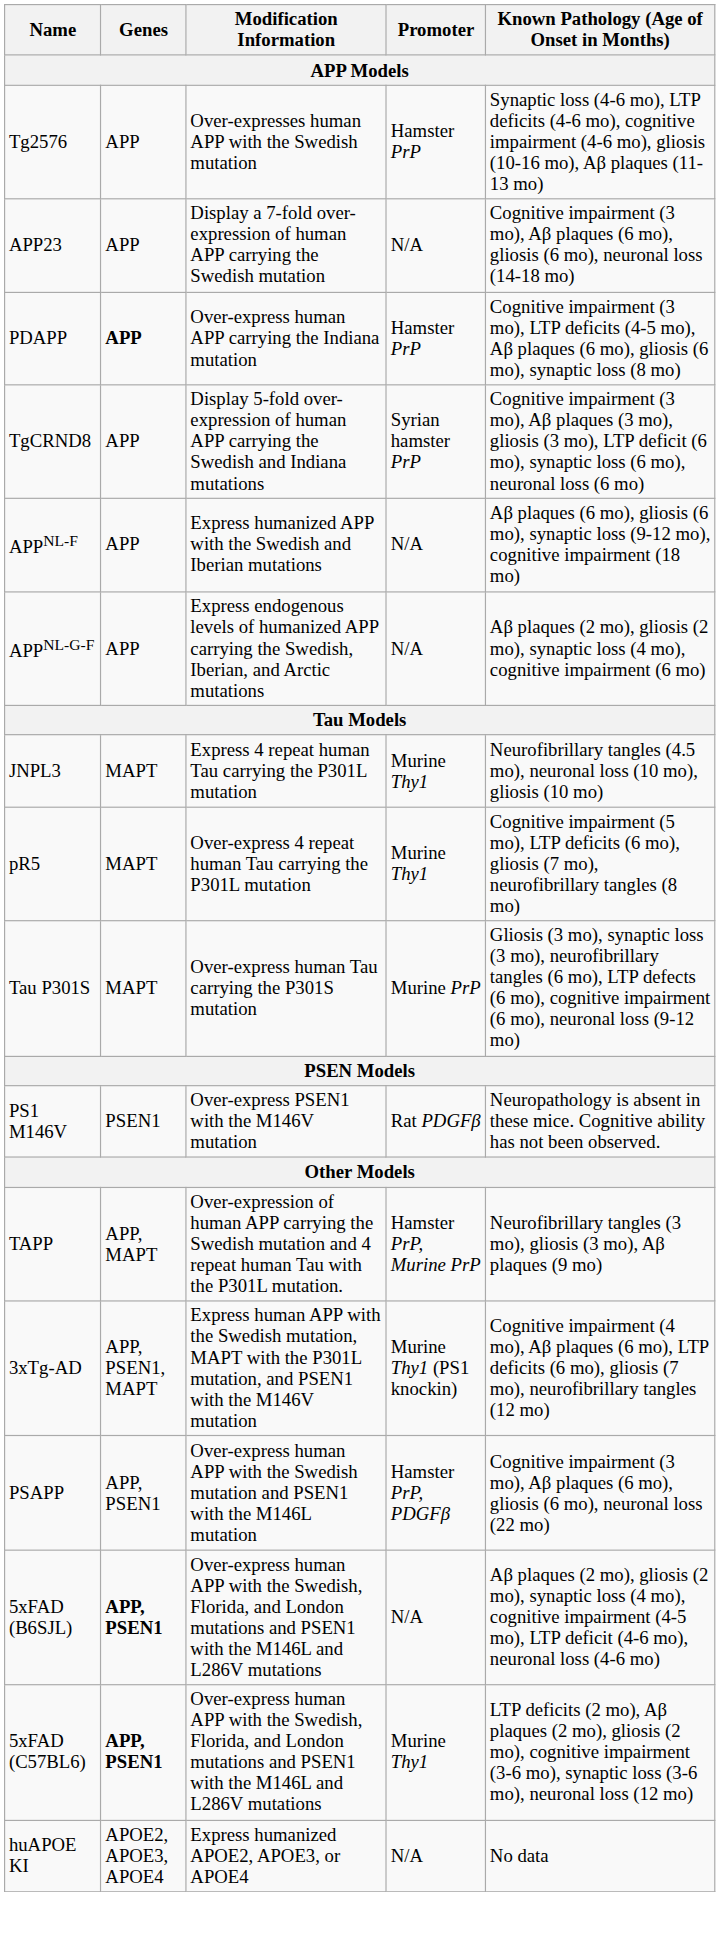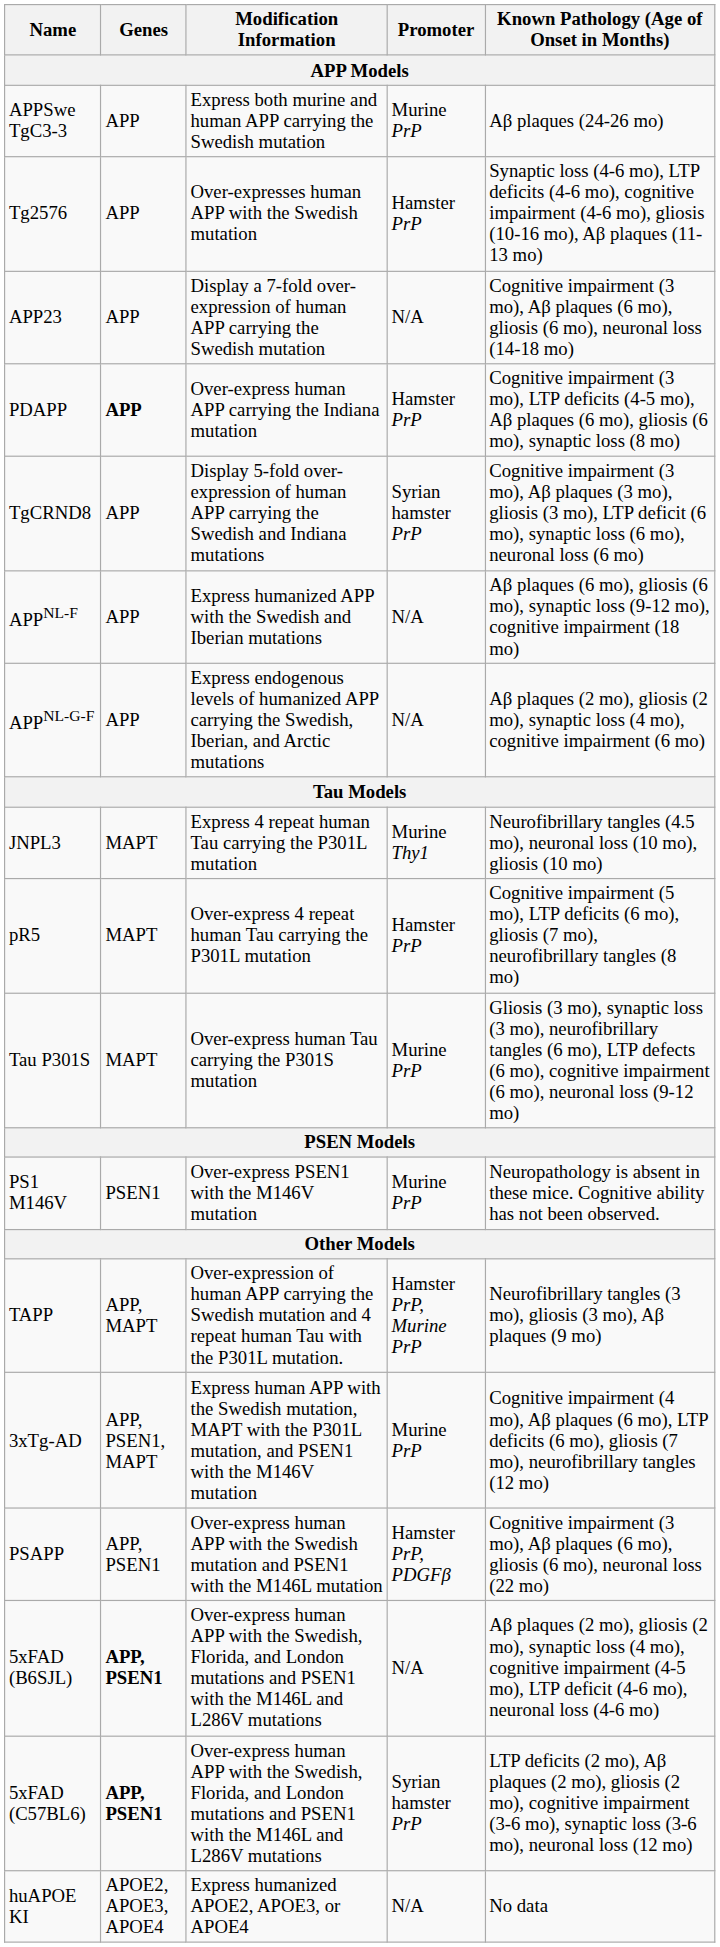 <table class="wikitable">
 <tr>
 <th>Name</th>
 <th>Genes</th>
 <th>Modification Information</th>
 <th>Promoter</th>
 <th>Known Pathology (Age of Onset in Months)</th>
 </tr>
 <tr>
 <th colspan="5"><strong>APP Models</strong></th>
+</tr>
+<tr>
+<td>APPSwe TgC3-3</td>
+<td>APP</td>
+<td>Express both murine and human APP carrying the Swedish mutation</td>
+<td>Murine <em>PrP</em></td>
+<td>Aβ plaques (24-26 mo)</td>
 </tr>
 <tr>
 <td>Tg2576</td>
 <td>APP</td>
 <td>Over-expresses human APP with the Swedish mutation</td>
 <td>Hamster <em>PrP</em></td>
 <td>Synaptic loss (4-6 mo), LTP deficits (4-6 mo), cognitive impairment (4-6 mo), gliosis (10-16 mo), Aβ plaques (11-13 mo)</td>
 </tr>
 <tr>
 <td>APP23</td>
 <td>APP</td>
 <td>Display a 7-fold over-expression of human APP carrying the Swedish mutation</td>
 <td>N/A</td>
 <td>Cognitive impairment (3 mo), Aβ plaques (6 mo), gliosis (6 mo), neuronal loss (14-18 mo)</td>
 </tr>
 <tr>
 <td>PDAPP</td>
 <td><strong>APP</strong></td>
 <td>Over-express human APP carrying the Indiana mutation</td>
 <td>Hamster <em>PrP</em></td>
 <td>Cognitive impairment (3 mo), LTP deficits (4-5 mo), Aβ plaques (6 mo), gliosis (6 mo), synaptic loss (8 mo)</td>
 </tr>
 <tr>
 <td>TgCRND8</td>
 <td>APP</td>
 <td>Display 5-fold over-expression of human APP carrying the Swedish and Indiana mutations</td>
 <td>Syrian hamster <em>PrP</em></td>
 <td>Cognitive impairment (3 mo), Aβ plaques (3 mo), gliosis (3 mo), LTP deficit (6 mo), synaptic loss (6 mo), neuronal loss (6 mo)</td>
 </tr>
 <tr>
 <td>APP<sup>NL-F</sup></td>
 <td>APP</td>
 <td>Express humanized APP with the Swedish and Iberian mutations</td>
 <td>N/A</td>
 <td>Aβ plaques (6 mo), gliosis (6 mo), synaptic loss (9-12 mo), cognitive impairment (18 mo)</td>
 </tr>
 <tr>
 <td>APP<sup>NL-G-F</sup></td>
 <td>APP</td>
 <td>Express endogenous levels of humanized APP carrying the Swedish, Iberian, and Arctic mutations</td>
 <td>N/A</td>
 <td>Aβ plaques (2 mo), gliosis (2 mo), synaptic loss (4 mo), cognitive impairment (6 mo)</td>
 </tr>
 <tr>
 <th colspan="5">Tau Models</th>
 </tr>
 <tr>
 <td>JNPL3</td>
 <td>MAPT</td>
 <td>Express 4 repeat human Tau carrying the P301L mutation</td>
 <td>Murine <em>Thy1</em></td>
 <td>Neurofibrillary tangles (4.5 mo), neuronal loss (10 mo), gliosis (10 mo)</td>
 </tr>
 <tr>
 <td>pR5</td>
 <td>MAPT</td>
 <td>Over-express 4 repeat human Tau carrying the P301L mutation</td>
-<td>Murine <em>Thy1</em></td>
+<td>Hamster <em>PrP</em></td>
 <td>Cognitive impairment (5 mo), LTP deficits (6 mo), gliosis (7 mo), neurofibrillary tangles (8 mo)</td>
 </tr>
 <tr>
 <td>Tau P301S</td>
 <td>MAPT</td>
 <td>Over-express human Tau carrying the P301S mutation</td>
 <td>Murine <em>PrP</em></td>
 <td>Gliosis (3 mo), synaptic loss (3 mo), neurofibrillary tangles (6 mo), LTP defects (6 mo), cognitive impairment (6 mo), neuronal loss (9-12 mo)</td>
 </tr>
 <tr>
 <th colspan="5">PSEN Models</th>
 </tr>
 <tr>
 <td>PS1 M146V</td>
 <td>PSEN1</td>
 <td>Over-express PSEN1 with the M146V mutation</td>
-<td>Rat <em>PDGFβ</em></td>
+<td>Murine <em>PrP</em></td>
 <td>Neuropathology is absent in these mice. Cognitive ability has not been observed.</td>
 </tr>
 <tr>
 <th colspan="5">Other Models</th>
 </tr>
 <tr>
 <td>TAPP</td>
 <td>APP, MAPT</td>
 <td>Over-expression of human APP carrying the Swedish mutation and 4 repeat human Tau with the P301L mutation.</td>
 <td>Hamster <em>PrP, Murine PrP</em></td>
 <td>Neurofibrillary tangles (3 mo), gliosis (3 mo), Aβ plaques (9 mo)</td>
 </tr>
 <tr>
 <td>3xTg-AD</td>
 <td>APP, PSEN1, MAPT</td>
 <td>Express human APP with the Swedish mutation, MAPT with the P301L mutation, and PSEN1 with the M146V mutation</td>
-<td>Murine <em>Thy1</em> (PS1 knockin)</td>
+<td>Murine <em>PrP</em></td>
 <td>Cognitive impairment (4 mo), Aβ plaques (6 mo), LTP deficits (6 mo), gliosis (7 mo), neurofibrillary tangles (12 mo)</td>
 </tr>
 <tr>
 <td>PSAPP</td>
 <td>APP, PSEN1</td>
 <td>Over-express human APP with the Swedish mutation and PSEN1 with the M146L mutation</td>
 <td>Hamster <em>PrP, PDGFβ</em></td>
 <td>Cognitive impairment (3 mo), Aβ plaques (6 mo), gliosis (6 mo), neuronal loss (22 mo)</td>
 </tr>
 <tr>
 <td>5xFAD (B6SJL)</td>
 <td><strong>APP, PSEN1</strong></td>
 <td>Over-express human APP with the Swedish, Florida, and London mutations and PSEN1 with the M146L and L286V mutations</td>
 <td>N/A</td>
 <td>Aβ plaques (2 mo), gliosis (2 mo), synaptic loss (4 mo), cognitive impairment (4-5 mo), LTP deficit (4-6 mo), neuronal loss (4-6 mo)</td>
 </tr>
 <tr>
 <td>5xFAD (C57BL6)</td>
 <td><strong>APP, PSEN1</strong></td>
 <td>Over-express human APP with the Swedish, Florida, and London mutations and PSEN1 with the M146L and L286V mutations</td>
-<td>Murine <em>Thy1</em></td>
+<td>Syrian hamster <em>PrP</em></td>
 <td>LTP deficits (2 mo), Aβ plaques (2 mo), gliosis (2 mo), cognitive impairment (3-6 mo), synaptic loss (3-6 mo), neuronal loss (12 mo)</td>
 </tr>
 <tr>
 <td>huAPOE KI</td>
 <td>APOE2, APOE3, APOE4</td>
 <td>Express humanized APOE2, APOE3, or APOE4</td>
 <td>N/A</td>
 <td>No data</td>
 </tr>
 </table>
